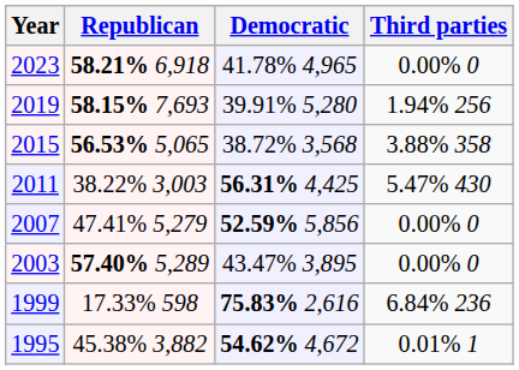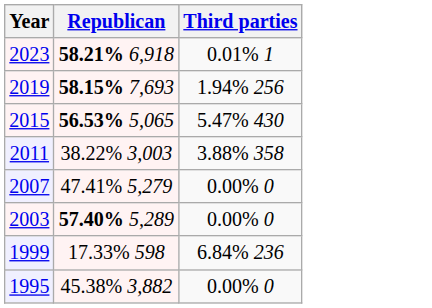 <table class="wikitable" style="font-size:95%;">
 <tr bgcolor=lightgrey>
 <th>Year</th>
 <th><a href='#'>Republican</a></th>
-<th><a href='#'>Democratic</a></th>
 <th><a href='#'>Third parties</a></th>
 </tr>
 <tr>
 <td align="center" bgcolor="#fff3f3"><a href='#'>2023</a></td>
 <td align="center" bgcolor="#fff3f3"><strong>58.21%</strong> <em>6,918</em></td>
-<td align="center" bgcolor="#f0f0ff">41.78% <em>4,965</em></td>
-<td align="center">0.00% <em>0</em></td>
+<td align="center">0.01% <em>1</em></td>
 </tr>
 <tr>
 <td align="center" bgcolor="#fff3f3"><a href='#'>2019</a></td>
 <td align="center" bgcolor="#fff3f3"><strong>58.15%</strong> <em>7,693</em></td>
-<td align="center" bgcolor="#f0f0ff">39.91% <em>5,280</em></td>
 <td align="center">1.94% <em>256</em></td>
 </tr>
 <tr>
 <td align="center" bgcolor="#fff3f3"><a href='#'>2015</a></td>
 <td align="center" bgcolor="#fff3f3"><strong>56.53%</strong> <em>5,065</em></td>
-<td align="center" bgcolor="#f0f0ff">38.72% <em>3,568</em></td>
-<td align="center">3.88% <em>358</em></td>
+<td align="center">5.47% <em>430</em></td>
 </tr>
 <tr>
 <td align="center" bgcolor="#f0f0ff"><a href='#'>2011</a></td>
 <td align="center" bgcolor="#fff3f3">38.22% <em>3,003</em></td>
-<td align="center" bgcolor="#f0f0ff"><strong>56.31%</strong> <em>4,425</em></td>
-<td align="center">5.47% <em>430</em></td>
+<td align="center">3.88% <em>358</em></td>
 </tr>
 <tr>
 <td align="center" bgcolor="#f0f0ff"><a href='#'>2007</a></td>
 <td align="center" bgcolor="#fff3f3">47.41% <em>5,279</em></td>
-<td align="center" bgcolor="#f0f0ff"><strong>52.59%</strong> <em>5,856</em></td>
 <td align="center">0.00% <em>0</em></td>
 </tr>
 <tr>
 <td align="center" bgcolor="#fff3f3"><a href='#'>2003</a></td>
 <td align="center" bgcolor="#fff3f3"><strong>57.40%</strong> <em>5,289</em></td>
-<td align="center" bgcolor="#f0f0ff">43.47% <em>3,895</em></td>
 <td align="center">0.00% <em>0</em></td>
 </tr>
 <tr>
 <td align="center" bgcolor="#f0f0ff"><a href='#'>1999</a></td>
 <td align="center" bgcolor="#fff3f3">17.33% <em>598</em></td>
-<td align="center" bgcolor="#f0f0ff"><strong>75.83%</strong> <em>2,616</em></td>
 <td align="center">6.84% <em>236</em></td>
 </tr>
 <tr>
 <td align="center" bgcolor="#f0f0ff"><a href='#'>1995</a></td>
 <td align="center" bgcolor="#fff3f3">45.38% <em>3,882</em></td>
-<td align="center" bgcolor="#f0f0ff"><strong>54.62%</strong> <em>4,672</em></td>
-<td align="center">0.01% <em>1</em></td>
+<td align="center">0.00% <em>0</em></td>
 </tr>
 </table>
